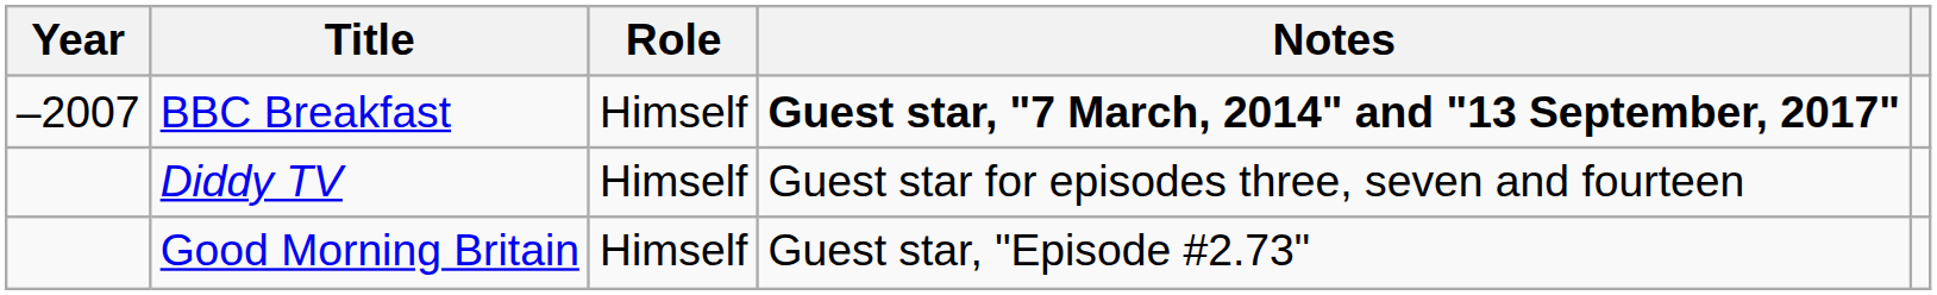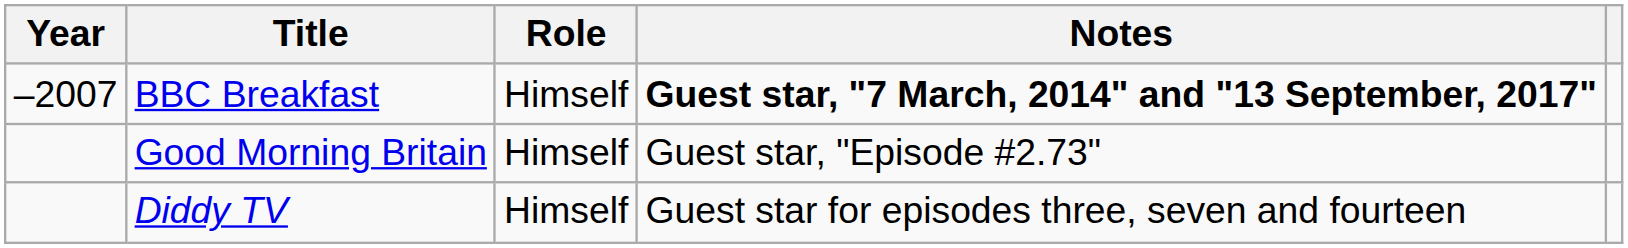 <table class="wikitable">
 <tr>
 <th>Year</th>
 <th>Title</th>
 <th>Role</th>
 <th>Notes</th>
 <th></th>
 </tr>
 <tr>
 <td>–2007</td>
 <td><a href='#'>BBC Breakfast</a></td>
 <td>Himself</td>
 <td><strong>Guest star, "7 March, 2014" and "13 September, 2017"</strong></td>
 <td></td>
 </tr>
 <tr>
 <td></td>
+<td><a href='#'>Good Morning Britain</a></td>
+<td>Himself</td>
+<td>Guest star, "Episode #2.73"</td>
+<td></td>
+</tr>
+<tr>
+<td></td>
 <td><em><a href='#'>Diddy TV</a></em></td>
 <td>Himself</td>
 <td>Guest star for episodes three, seven and fourteen</td>
 <td></td>
 </tr>
-<tr>
-<td></td>
-<td><a href='#'>Good Morning Britain</a></td>
-<td>Himself</td>
-<td>Guest star, "Episode #2.73"</td>
-<td></td>
-</tr>
 </table>
